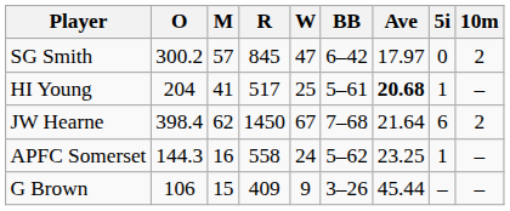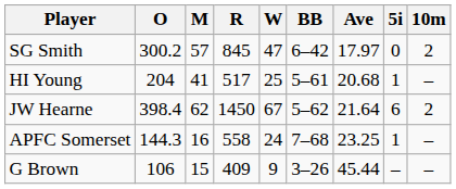 <table class="wikitable" style="text-align: center;">
 <tr>
 <th align=left>Player</th>
 <th>O</th>
 <th>M</th>
 <th>R</th>
 <th>W</th>
 <th>BB</th>
 <th>Ave</th>
 <th>5i</th>
 <th>10m</th>
 </tr>
 <tr>
 <td align=left>SG Smith</td>
 <td>300.2</td>
 <td>57</td>
 <td>845</td>
 <td>47</td>
 <td>6–42</td>
 <td>17.97</td>
 <td>0</td>
 <td>2</td>
 </tr>
 <tr>
 <td align=left>HI Young</td>
 <td>204</td>
 <td>41</td>
 <td>517</td>
 <td>25</td>
 <td>5–61</td>
-<td><strong>20.68</strong></td>
+<td>20.68</td>
 <td>1</td>
 <td>–</td>
 </tr>
 <tr>
 <td align=left>JW Hearne</td>
 <td>398.4</td>
 <td>62</td>
 <td>1450</td>
 <td>67</td>
-<td>7–68</td>
+<td>5–62</td>
 <td>21.64</td>
 <td>6</td>
 <td>2</td>
 </tr>
 <tr>
 <td align=left>APFC Somerset</td>
 <td>144.3</td>
 <td>16</td>
 <td>558</td>
 <td>24</td>
-<td>5–62</td>
+<td>7–68</td>
 <td>23.25</td>
 <td>1</td>
 <td>–</td>
 </tr>
 <tr>
 <td align=left>G Brown</td>
 <td>106</td>
 <td>15</td>
 <td>409</td>
 <td>9</td>
 <td>3–26</td>
 <td>45.44</td>
 <td>–</td>
 <td>–</td>
 </tr>
 </table>
